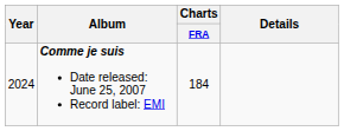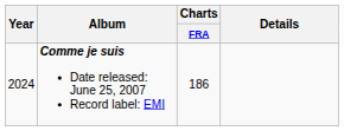 <table class="wikitable">
 <tr>
 <th align="center" rowspan="2" width="10">Year</th>
 <th align="center" rowspan="2" width="180">Album</th>
 <th align="center" colspan="1">Charts</th>
 <th align="center" rowspan="2" width="150">Details</th>
 </tr>
 <tr>
 <th width="20"><small><a href='#'>FRA</a></small><br></th>
 </tr>
 <tr>
 <td align="center">2024</td>
 <td><strong><em>Comme je suis</em></strong><br><ul><li>Date released: June 25, 2007</li><li>Record label: <a href='#'>EMI</a></li></ul></td>
-<td align="center">184</td>
+<td align="center">186</td>
 <td></td>
 </tr>
 </table>
